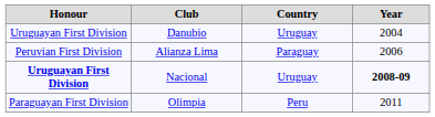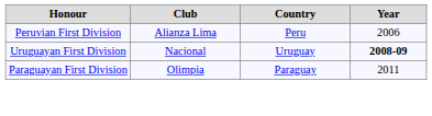 <table align="center" bgcolor="#f7f8ff" cellpadding="3" cellspacing="0" border="1" style="font-size: 95%; border: gray solid 1px; border-collapse: collapse;">
 <tr align=center bgcolor=#DDDDDD style="color:black;">
 <th width="160">Honour</th>
 <th width="140">Club</th>
 <th width="140">Country</th>
 <th width="95">Year</th>
 </tr>
 <tr align=center>
-<td><a href='#'>Uruguayan First Division</a></td>
-<td><a href='#'>Danubio</a></td>
-<td><a href='#'>Uruguay</a></td>
-<td>2004</td>
-</tr>
-<tr align=center>
 <td><a href='#'>Peruvian First Division</a></td>
 <td><a href='#'>Alianza Lima</a></td>
-<td><a href='#'>Paraguay</a></td>
+<td><a href='#'>Peru</a></td>
 <td>2006</td>
 </tr>
 <tr align=center>
-<td><strong><a href='#'>Uruguayan First Division</a></strong></td>
+<td><a href='#'>Uruguayan First Division</a></td>
 <td><a href='#'>Nacional</a></td>
 <td><a href='#'>Uruguay</a></td>
 <td><strong>2008-09</strong></td>
 </tr>
 <tr align=center>
 <td><a href='#'>Paraguayan First Division</a></td>
 <td><a href='#'>Olimpia</a></td>
-<td><a href='#'>Peru</a></td>
+<td><a href='#'>Paraguay</a></td>
 <td>2011</td>
 </tr>
 </table>
